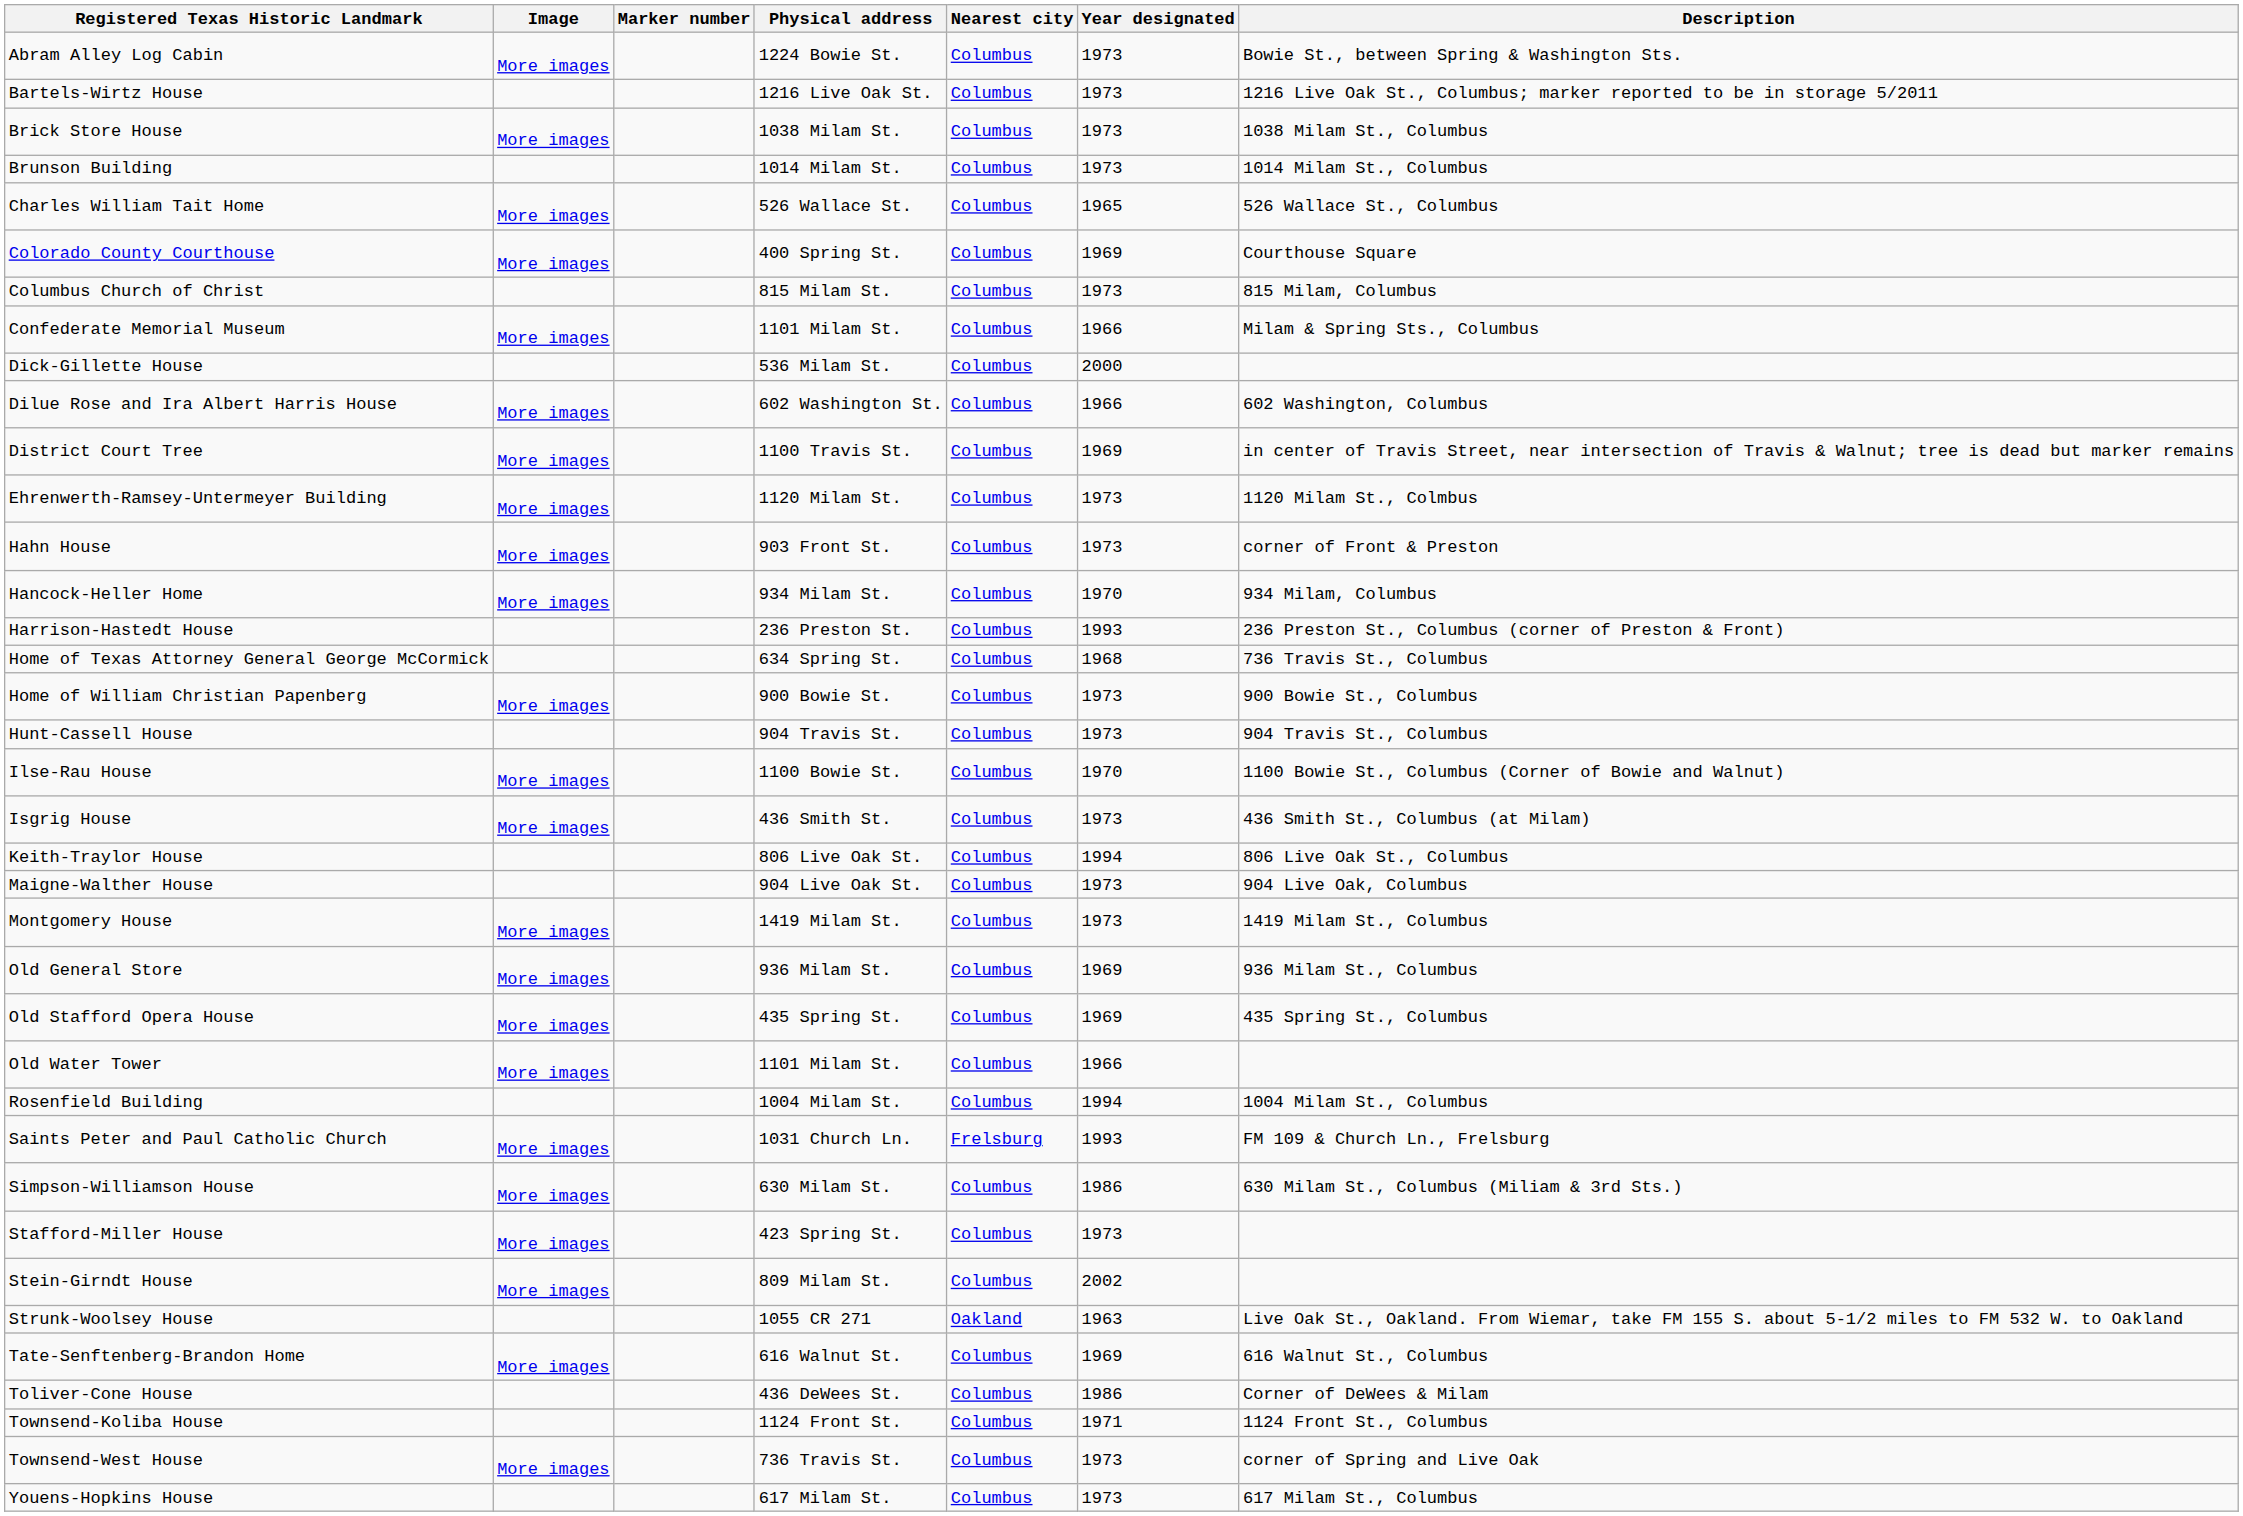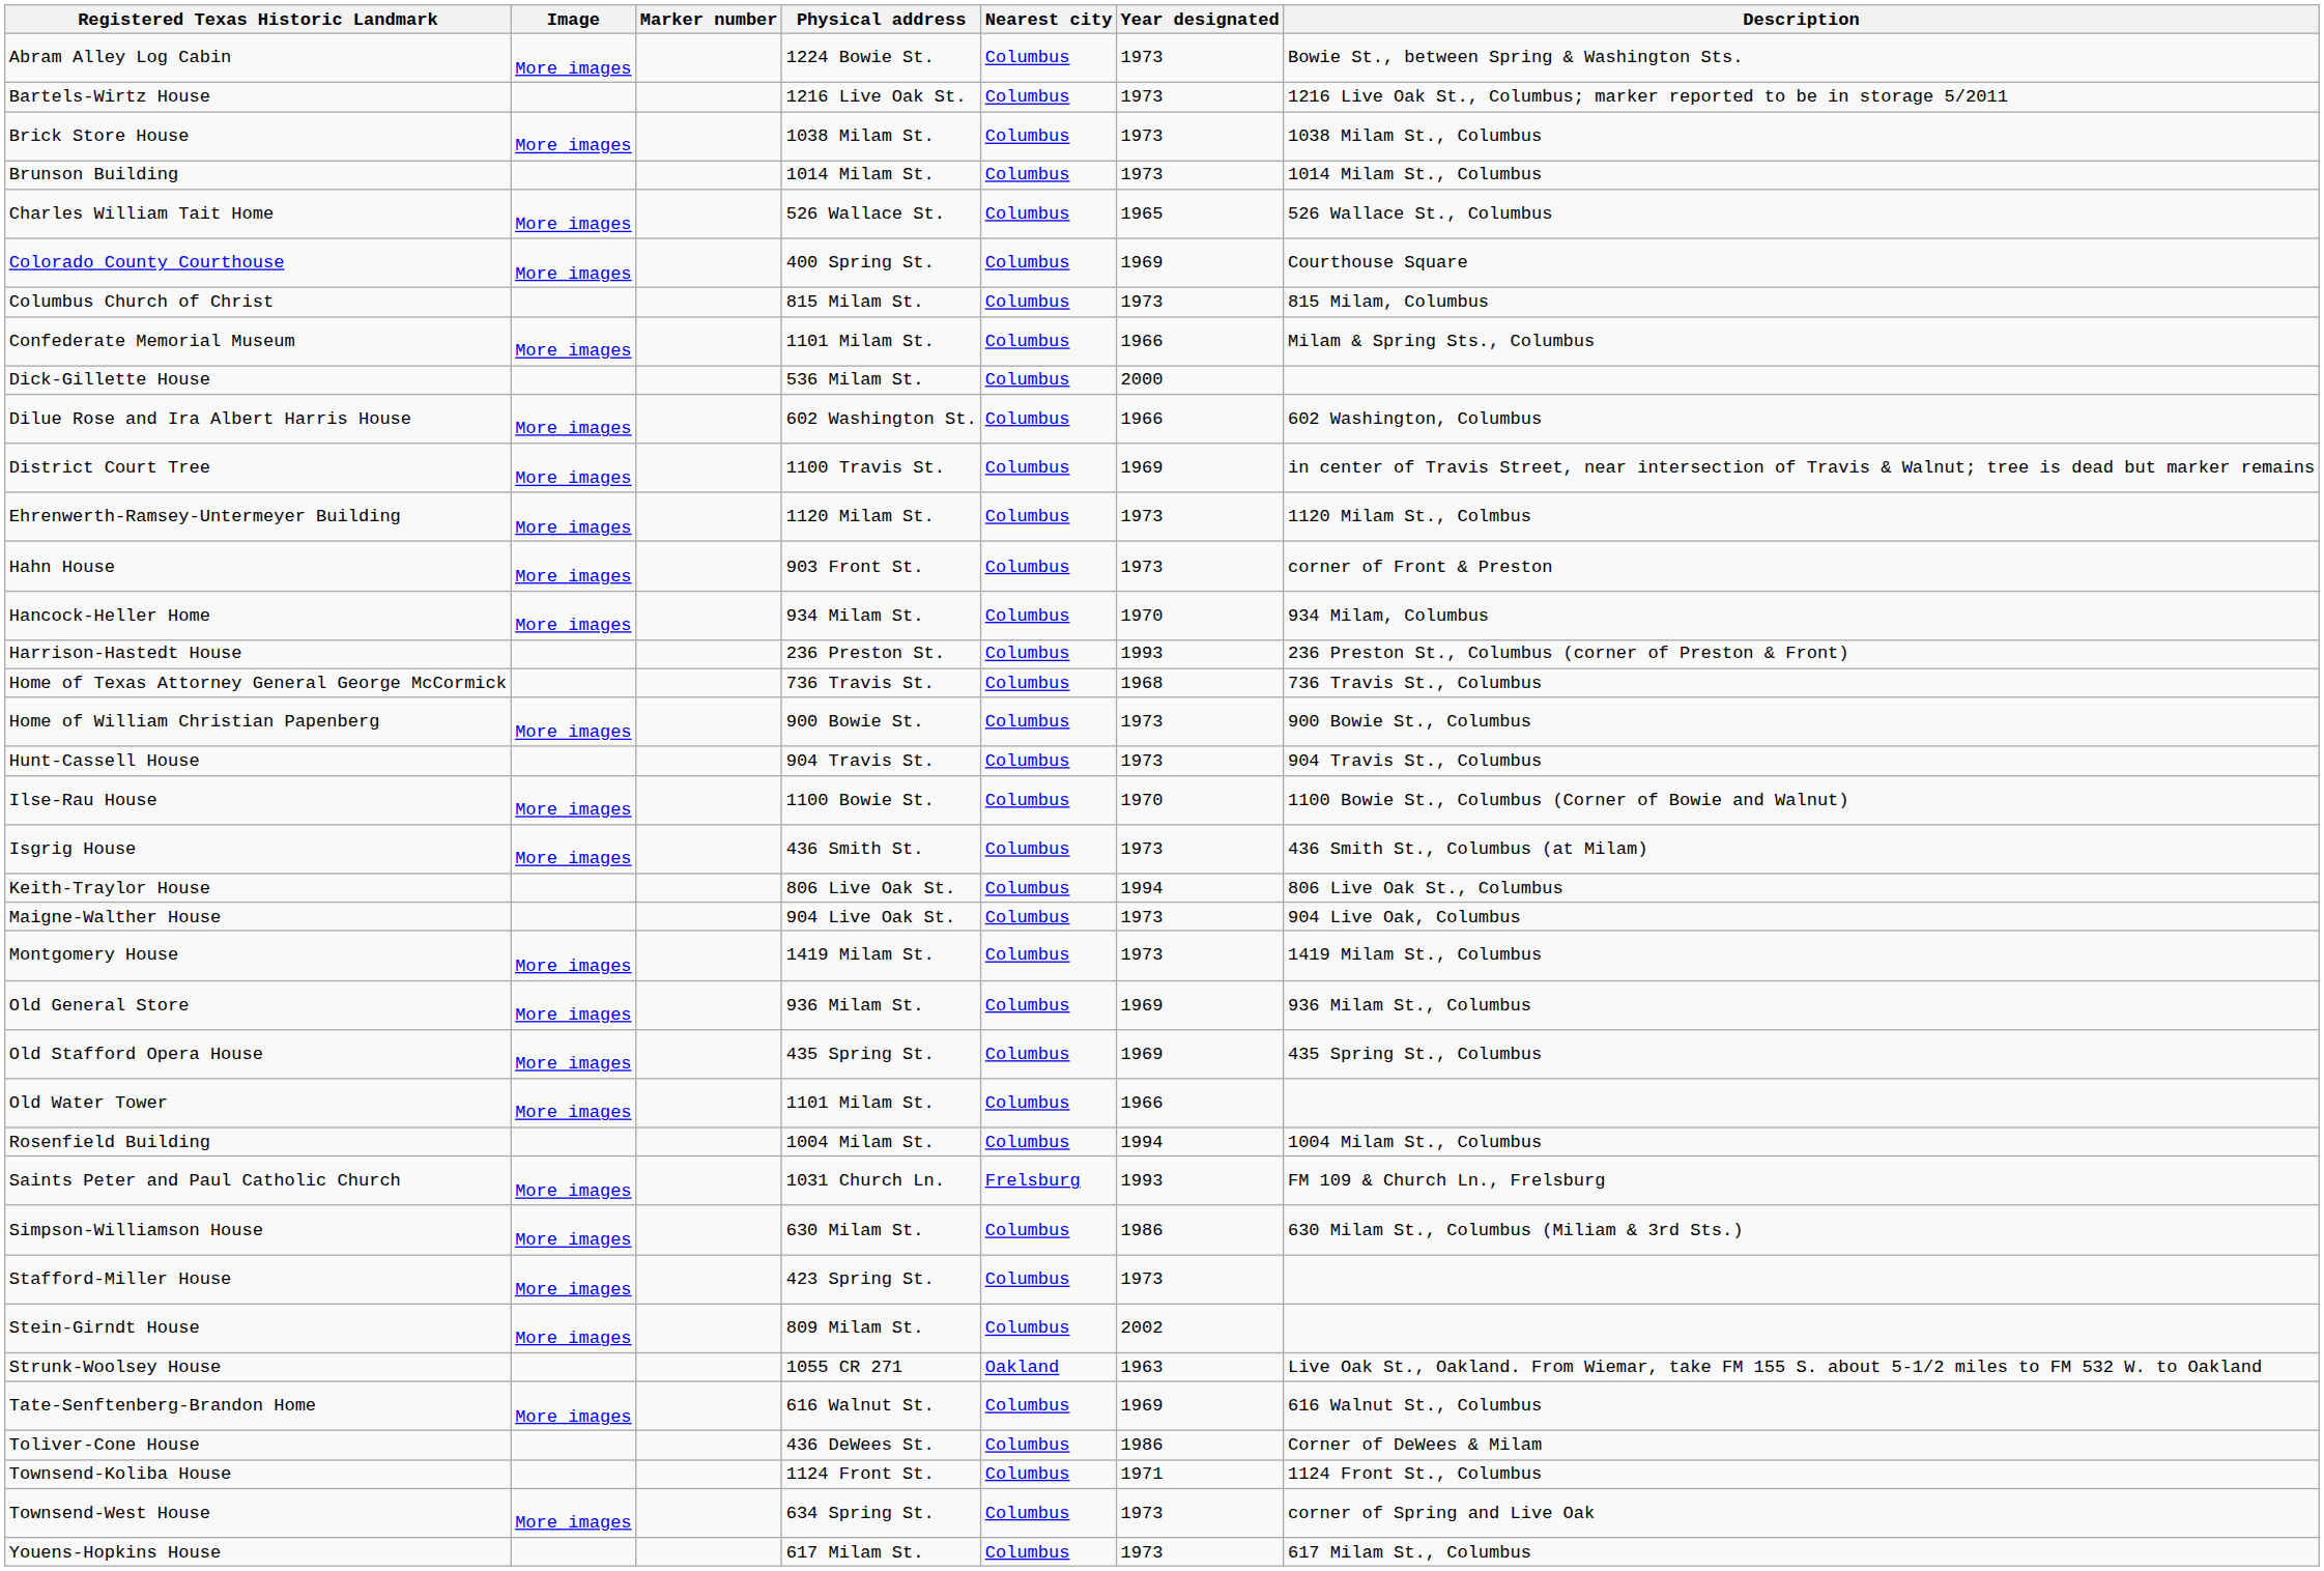 <table class="wikitable sortable">
 <tr>
 <th>Registered Texas Historic Landmark</th>
 <th>Image</th>
 <th>Marker number</th>
 <th>Physical address</th>
 <th>Nearest city</th>
 <th>Year designated</th>
 <th>Description</th>
 </tr>
 <tr>
 <td>Abram Alley Log Cabin</td>
 <td><br> <a href='#'>More images</a></td>
 <td></td>
 <td>1224 Bowie St.<br></td>
 <td><a href='#'>Columbus</a></td>
 <td>1973</td>
 <td>Bowie St., between Spring & Washington Sts.</td>
 </tr>
 <tr>
 <td>Bartels-Wirtz House</td>
 <td></td>
 <td></td>
 <td>1216 Live Oak St.<br></td>
 <td><a href='#'>Columbus</a></td>
 <td>1973</td>
 <td>1216 Live Oak St., Columbus; marker reported to be in storage 5/2011</td>
 </tr>
 <tr>
 <td>Brick Store House</td>
 <td><br> <a href='#'>More images</a></td>
 <td></td>
 <td>1038 Milam St.<br></td>
 <td><a href='#'>Columbus</a></td>
 <td>1973</td>
 <td>1038 Milam St., Columbus</td>
 </tr>
 <tr>
 <td>Brunson Building</td>
 <td></td>
 <td></td>
 <td>1014 Milam St.<br></td>
 <td><a href='#'>Columbus</a></td>
 <td>1973</td>
 <td>1014 Milam St., Columbus</td>
 </tr>
 <tr>
 <td>Charles William Tait Home</td>
 <td><br> <a href='#'>More images</a></td>
 <td></td>
 <td>526 Wallace St.<br></td>
 <td><a href='#'>Columbus</a></td>
 <td>1965</td>
 <td>526 Wallace St., Columbus</td>
 </tr>
 <tr>
 <td><a href='#'>Colorado County Courthouse</a></td>
 <td><br> <a href='#'>More images</a></td>
 <td></td>
 <td>400 Spring St.<br></td>
 <td><a href='#'>Columbus</a></td>
 <td>1969</td>
 <td>Courthouse Square</td>
 </tr>
 <tr>
 <td>Columbus Church of Christ</td>
 <td></td>
 <td></td>
 <td>815 Milam St.<br></td>
 <td><a href='#'>Columbus</a></td>
 <td>1973</td>
 <td>815 Milam, Columbus</td>
 </tr>
 <tr>
 <td>Confederate Memorial Museum</td>
 <td><br> <a href='#'>More images</a></td>
 <td></td>
 <td>1101 Milam St.<br></td>
 <td><a href='#'>Columbus</a></td>
 <td>1966</td>
 <td>Milam & Spring Sts., Columbus</td>
 </tr>
 <tr>
 <td>Dick-Gillette House</td>
 <td></td>
 <td></td>
 <td>536 Milam St.<br></td>
 <td><a href='#'>Columbus</a></td>
 <td>2000</td>
 <td></td>
 </tr>
 <tr>
 <td>Dilue Rose and Ira Albert Harris House</td>
 <td><br> <a href='#'>More images</a></td>
 <td></td>
 <td>602 Washington St.<br></td>
 <td><a href='#'>Columbus</a></td>
 <td>1966</td>
 <td>602 Washington, Columbus</td>
 </tr>
 <tr>
 <td>District Court Tree </td>
 <td><br> <a href='#'>More images</a></td>
 <td></td>
 <td>1100 Travis St.<br></td>
 <td><a href='#'>Columbus</a></td>
 <td>1969</td>
 <td>in center of Travis Street, near intersection of Travis & Walnut; tree is dead but marker remains</td>
 </tr>
 <tr>
 <td>Ehrenwerth-Ramsey-Untermeyer Building</td>
 <td><br> <a href='#'>More images</a></td>
 <td></td>
 <td>1120 Milam St.<br></td>
 <td><a href='#'>Columbus</a></td>
 <td>1973</td>
 <td>1120 Milam St., Colmbus</td>
 </tr>
 <tr>
 <td>Hahn House</td>
 <td><br> <a href='#'>More images</a></td>
 <td></td>
 <td>903 Front St.<br></td>
 <td><a href='#'>Columbus</a></td>
 <td>1973</td>
 <td>corner of Front & Preston</td>
 </tr>
 <tr>
 <td>Hancock-Heller Home</td>
 <td><br> <a href='#'>More images</a></td>
 <td></td>
 <td>934 Milam St.<br></td>
 <td><a href='#'>Columbus</a></td>
 <td>1970</td>
 <td>934 Milam, Columbus</td>
 </tr>
 <tr>
 <td>Harrison-Hastedt House</td>
 <td></td>
 <td></td>
 <td>236 Preston St.<br></td>
 <td><a href='#'>Columbus</a></td>
 <td>1993</td>
 <td>236 Preston St., Columbus (corner of Preston & Front)</td>
 </tr>
 <tr>
 <td>Home of Texas Attorney General George McCormick</td>
 <td></td>
 <td></td>
-<td>634 Spring St.<br></td>
+<td>736 Travis St.<br></td>
 <td><a href='#'>Columbus</a></td>
 <td>1968</td>
 <td>736 Travis St., Columbus</td>
 </tr>
 <tr>
 <td>Home of William Christian Papenberg</td>
 <td><br> <a href='#'>More images</a></td>
 <td></td>
 <td>900 Bowie St.<br></td>
 <td><a href='#'>Columbus</a></td>
 <td>1973</td>
 <td>900 Bowie St., Columbus</td>
 </tr>
 <tr>
 <td>Hunt-Cassell House</td>
 <td></td>
 <td></td>
 <td>904 Travis St.<br></td>
 <td><a href='#'>Columbus</a></td>
 <td>1973</td>
 <td>904 Travis St., Columbus</td>
 </tr>
 <tr>
 <td>Ilse-Rau House</td>
 <td><br> <a href='#'>More images</a></td>
 <td></td>
 <td>1100 Bowie St.<br></td>
 <td><a href='#'>Columbus</a></td>
 <td>1970</td>
 <td>1100 Bowie St., Columbus (Corner of Bowie and Walnut)</td>
 </tr>
 <tr>
 <td>Isgrig House</td>
 <td><br> <a href='#'>More images</a></td>
 <td></td>
 <td>436 Smith St.<br></td>
 <td><a href='#'>Columbus</a></td>
 <td>1973</td>
 <td>436 Smith St., Columbus (at Milam)</td>
 </tr>
 <tr>
 <td>Keith-Traylor House</td>
 <td></td>
 <td></td>
 <td>806 Live Oak St.<br></td>
 <td><a href='#'>Columbus</a></td>
 <td>1994</td>
 <td>806 Live Oak St., Columbus</td>
 </tr>
 <tr>
 <td>Maigne-Walther House</td>
 <td></td>
 <td></td>
 <td>904 Live Oak St.<br></td>
 <td><a href='#'>Columbus</a></td>
 <td>1973</td>
 <td>904 Live Oak, Columbus</td>
 </tr>
 <tr>
 <td>Montgomery House</td>
 <td><br> <a href='#'>More images</a></td>
 <td></td>
 <td>1419 Milam St.<br></td>
 <td><a href='#'>Columbus</a></td>
 <td>1973</td>
 <td>1419 Milam St., Columbus</td>
 </tr>
 <tr>
 <td>Old General Store</td>
 <td><br> <a href='#'>More images</a></td>
 <td></td>
 <td>936 Milam St.<br></td>
 <td><a href='#'>Columbus</a></td>
 <td>1969</td>
 <td>936 Milam St., Columbus</td>
 </tr>
 <tr>
 <td>Old Stafford Opera House</td>
 <td><br> <a href='#'>More images</a></td>
 <td></td>
 <td>435 Spring St.<br></td>
 <td><a href='#'>Columbus</a></td>
 <td>1969</td>
 <td>435 Spring St., Columbus</td>
 </tr>
 <tr>
 <td>Old Water Tower </td>
 <td><br> <a href='#'>More images</a></td>
 <td></td>
 <td>1101 Milam St.<br></td>
 <td><a href='#'>Columbus</a></td>
 <td>1966</td>
 <td></td>
 </tr>
 <tr>
 <td>Rosenfield Building</td>
 <td></td>
 <td></td>
 <td>1004 Milam St.<br></td>
 <td><a href='#'>Columbus</a></td>
 <td>1994</td>
 <td>1004 Milam St., Columbus</td>
 </tr>
 <tr>
 <td>Saints Peter and Paul Catholic Church</td>
 <td><br> <a href='#'>More images</a></td>
 <td></td>
 <td>1031 Church Ln.<br></td>
 <td><a href='#'>Frelsburg</a></td>
 <td>1993</td>
 <td>FM 109 & Church Ln., Frelsburg</td>
 </tr>
 <tr>
 <td>Simpson-Williamson House</td>
 <td><br> <a href='#'>More images</a></td>
 <td></td>
 <td>630 Milam St.<br></td>
 <td><a href='#'>Columbus</a></td>
 <td>1986</td>
 <td>630 Milam St., Columbus (Miliam & 3rd Sts.)</td>
 </tr>
 <tr>
 <td>Stafford-Miller House</td>
 <td><br> <a href='#'>More images</a></td>
 <td></td>
 <td>423 Spring St.<br></td>
 <td><a href='#'>Columbus</a></td>
 <td>1973</td>
 <td></td>
 </tr>
 <tr>
 <td>Stein-Girndt House</td>
 <td><br> <a href='#'>More images</a></td>
 <td></td>
 <td>809 Milam St.<br></td>
 <td><a href='#'>Columbus</a></td>
 <td>2002</td>
 <td></td>
 </tr>
 <tr>
 <td>Strunk-Woolsey House</td>
 <td></td>
 <td></td>
 <td>1055 CR 271<br></td>
 <td><a href='#'>Oakland</a></td>
 <td>1963</td>
 <td>Live Oak St., Oakland. From Wiemar, take FM 155 S. about 5-1/2 miles to FM 532 W. to Oakland</td>
 </tr>
 <tr>
 <td>Tate-Senftenberg-Brandon Home</td>
 <td><br> <a href='#'>More images</a></td>
 <td></td>
 <td>616 Walnut St.<br></td>
 <td><a href='#'>Columbus</a></td>
 <td>1969</td>
 <td>616 Walnut St., Columbus</td>
 </tr>
 <tr>
 <td>Toliver-Cone House</td>
 <td></td>
 <td></td>
 <td>436 DeWees St.<br></td>
 <td><a href='#'>Columbus</a></td>
 <td>1986</td>
 <td>Corner of DeWees & Milam</td>
 </tr>
 <tr>
 <td>Townsend-Koliba House</td>
 <td></td>
 <td></td>
 <td>1124 Front St.<br></td>
 <td><a href='#'>Columbus</a></td>
 <td>1971</td>
 <td>1124 Front St., Columbus</td>
 </tr>
 <tr>
 <td>Townsend-West House</td>
 <td><br> <a href='#'>More images</a></td>
 <td></td>
-<td>736 Travis St.<br></td>
+<td>634 Spring St.<br></td>
 <td><a href='#'>Columbus</a></td>
 <td>1973</td>
 <td>corner of Spring and Live Oak</td>
 </tr>
 <tr>
 <td>Youens-Hopkins House</td>
 <td></td>
 <td></td>
 <td>617 Milam St.<br></td>
 <td><a href='#'>Columbus</a></td>
 <td>1973</td>
 <td>617 Milam St., Columbus</td>
 </tr>
 </table>
